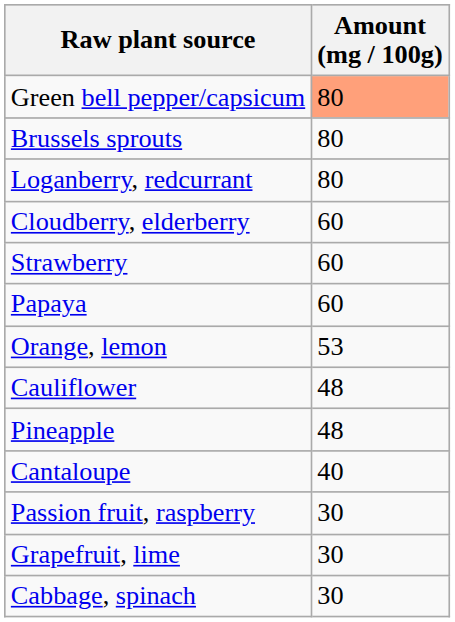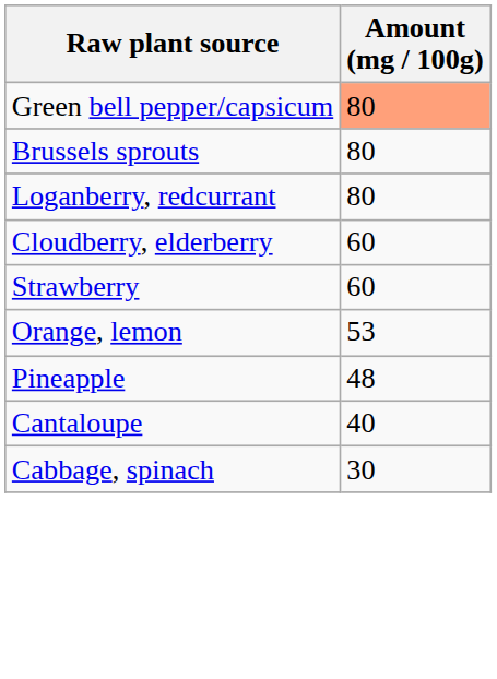 <table class="wikitable">
 <tr>
 <th>Raw plant source</th>
 <th>Amount<br> (mg / 100g)</th>
 </tr>
 <tr>
 <td>Green <a href='#'>bell pepper/capsicum</a></td>
 <td style="background: lightsalmon;">80</td>
 </tr>
 <tr>
 <td><a href='#'>Brussels sprouts</a></td>
 <td>80</td>
 </tr>
 <tr>
 <td><a href='#'>Loganberry</a>, <a href='#'>redcurrant</a></td>
 <td>80</td>
 </tr>
 <tr>
 <td><a href='#'>Cloudberry</a>, <a href='#'>elderberry</a></td>
 <td>60</td>
 </tr>
 <tr>
 <td><a href='#'>Strawberry</a></td>
 <td>60</td>
 </tr>
 <tr>
-<td><a href='#'>Papaya</a></td>
-<td>60</td>
-</tr>
-<tr>
 <td><a href='#'>Orange</a>, <a href='#'>lemon</a></td>
 <td>53</td>
-</tr>
-<tr>
-<td><a href='#'>Cauliflower</a></td>
-<td>48</td>
 </tr>
 <tr>
 <td><a href='#'>Pineapple</a></td>
 <td>48</td>
 </tr>
 <tr>
 <td><a href='#'>Cantaloupe</a></td>
 <td>40</td>
 </tr>
 <tr>
-<td><a href='#'>Passion fruit</a>, <a href='#'>raspberry</a></td>
-<td>30</td>
-</tr>
-<tr>
-<td><a href='#'>Grapefruit</a>, <a href='#'>lime</a></td>
-<td>30</td>
-</tr>
-<tr>
 <td><a href='#'>Cabbage</a>, <a href='#'>spinach</a></td>
 <td>30</td>
 </tr>
 </table>
